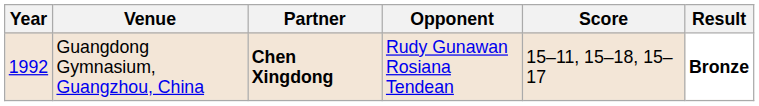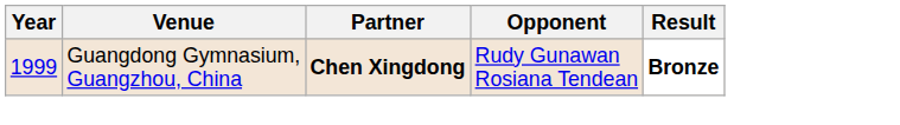 <table class="sortable wikitable" style="font-size: 90%;">
 <tr>
 <th>Year</th>
 <th>Venue</th>
 <th>Partner</th>
 <th>Opponent</th>
-<th>Score</th>
 <th>Result</th>
 </tr>
 <tr style="background:#F3E6D7">
-<td align="center"><a href='#'>1992</a></td>
+<td align="center"><a href='#'>1999</a></td>
 <td align="left">Guangdong Gymnasium,<br><a href='#'>Guangzhou, China</a></td>
 <td align="left"><strong> Chen Xingdong</strong></td>
 <td align="left"> <a href='#'>Rudy Gunawan</a> <br>  <a href='#'>Rosiana Tendean</a></td>
-<td align="left">15–11, 15–18, 15–17</td>
 <td style="text-align:left; background:white"> <strong>Bronze</strong></td>
 </tr>
 </table>
